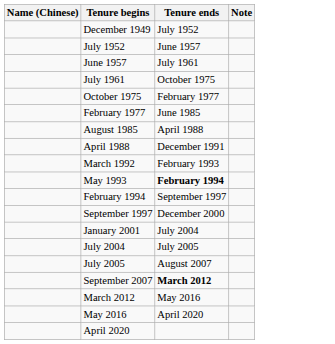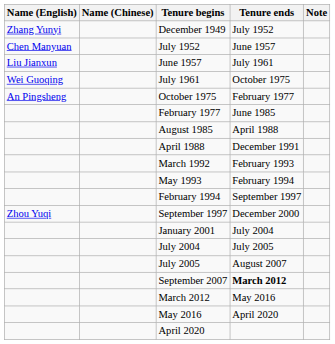 <table class="wikitable">
 <tr>
+<th>Name (English)</th>
 <th>Name (Chinese)</th>
 <th>Tenure begins</th>
 <th>Tenure ends</th>
 <th>Note</th>
 </tr>
 <tr>
+<td><a href='#'>Zhang Yunyi</a></td>
 <td></td>
 <td>December 1949</td>
 <td>July 1952</td>
 <td></td>
 </tr>
 <tr>
+<td><a href='#'>Chen Manyuan</a></td>
 <td></td>
 <td>July 1952</td>
 <td>June 1957</td>
 <td></td>
 </tr>
 <tr>
+<td><a href='#'>Liu Jianxun</a></td>
 <td></td>
 <td>June 1957</td>
 <td>July 1961</td>
 <td></td>
 </tr>
 <tr>
+<td><a href='#'>Wei Guoqing</a></td>
 <td></td>
 <td>July 1961</td>
 <td>October 1975</td>
 <td></td>
 </tr>
 <tr>
+<td><a href='#'>An Pingsheng</a></td>
 <td></td>
 <td>October 1975</td>
 <td>February 1977</td>
 <td></td>
 </tr>
 <tr>
 <td></td>
+<td></td>
 <td>February 1977</td>
 <td>June 1985</td>
 <td></td>
 </tr>
 <tr>
+<td></td>
 <td></td>
 <td>August 1985</td>
 <td>April 1988</td>
 <td></td>
 </tr>
 <tr>
 <td></td>
+<td></td>
 <td>April 1988</td>
 <td>December 1991</td>
 <td></td>
 </tr>
 <tr>
+<td></td>
 <td></td>
 <td>March 1992</td>
 <td>February 1993</td>
 <td></td>
 </tr>
 <tr>
 <td></td>
+<td></td>
 <td>May 1993</td>
-<td><strong>February 1994</strong></td>
+<td>February 1994</td>
 <td></td>
 </tr>
 <tr>
+<td></td>
 <td></td>
 <td>February 1994</td>
 <td>September 1997</td>
 <td></td>
 </tr>
 <tr>
+<td><a href='#'>Zhou Yuqi</a></td>
 <td></td>
 <td>September 1997</td>
 <td>December 2000</td>
 <td></td>
 </tr>
 <tr>
 <td></td>
+<td></td>
 <td>January 2001</td>
 <td>July 2004</td>
 <td></td>
 </tr>
 <tr>
+<td></td>
 <td></td>
 <td>July 2004</td>
 <td>July 2005</td>
 <td></td>
 </tr>
 <tr>
 <td></td>
+<td></td>
 <td>July 2005</td>
 <td>August 2007</td>
 <td></td>
 </tr>
 <tr>
+<td></td>
 <td></td>
 <td>September 2007</td>
 <td><strong>March 2012</strong></td>
 <td></td>
 </tr>
 <tr>
 <td></td>
+<td></td>
 <td>March 2012</td>
 <td>May 2016</td>
 <td></td>
 </tr>
 <tr>
+<td></td>
 <td></td>
 <td>May 2016</td>
 <td>April 2020</td>
 <td></td>
 </tr>
 <tr>
 <td></td>
+<td></td>
 <td>April 2020</td>
 <td></td>
 <td></td>
 </tr>
 </table>
